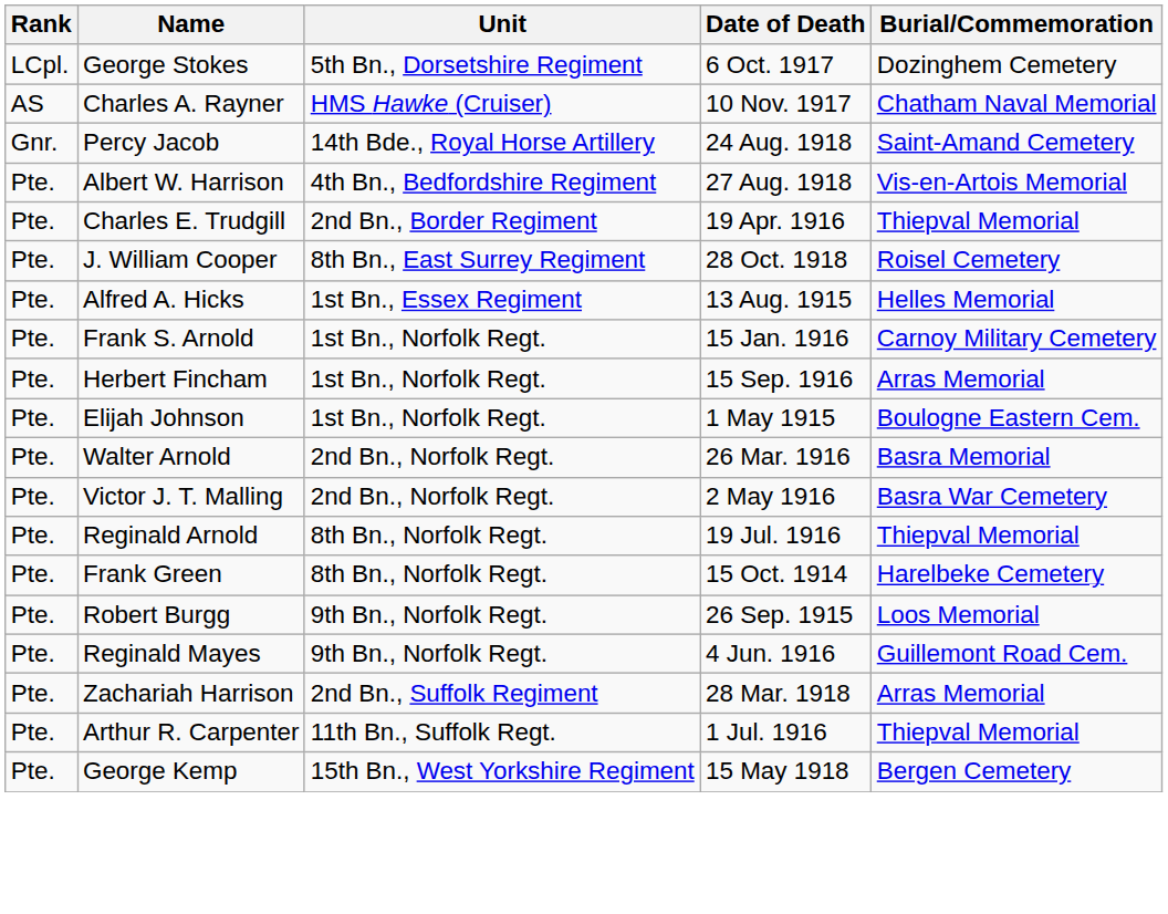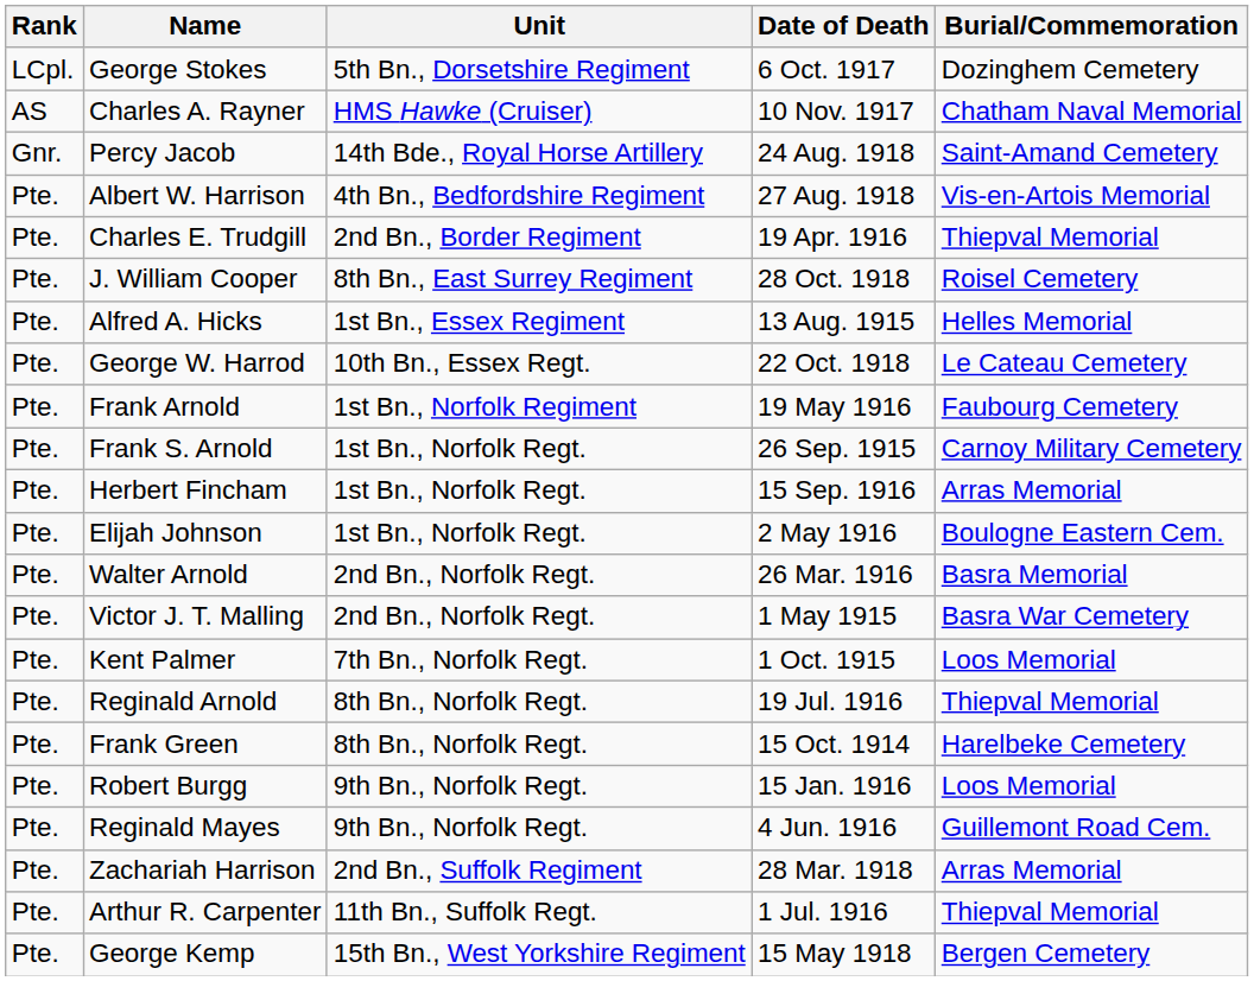 <table class="wikitable">
 <tr>
 <th>Rank</th>
 <th>Name</th>
 <th>Unit</th>
 <th>Date of Death</th>
 <th>Burial/Commemoration</th>
 </tr>
 <tr>
 <td>LCpl.</td>
 <td>George Stokes</td>
 <td>5th Bn., <a href='#'>Dorsetshire Regiment</a></td>
 <td>6 Oct. 1917</td>
 <td>Dozinghem Cemetery</td>
 </tr>
 <tr>
 <td>AS</td>
 <td>Charles A. Rayner</td>
 <td><a href='#'>HMS <em>Hawke</em> (Cruiser)</a></td>
 <td>10 Nov. 1917</td>
 <td><a href='#'>Chatham Naval Memorial</a></td>
 </tr>
 <tr>
 <td>Gnr.</td>
 <td>Percy Jacob</td>
 <td>14th Bde., <a href='#'>Royal Horse Artillery</a></td>
 <td>24 Aug. 1918</td>
 <td><a href='#'>Saint-Amand Cemetery</a></td>
 </tr>
 <tr>
 <td>Pte.</td>
 <td>Albert W. Harrison</td>
 <td>4th Bn., <a href='#'>Bedfordshire Regiment</a></td>
 <td>27 Aug. 1918</td>
 <td><a href='#'>Vis-en-Artois Memorial</a></td>
 </tr>
 <tr>
 <td>Pte.</td>
 <td>Charles E. Trudgill</td>
 <td>2nd Bn., <a href='#'>Border Regiment</a></td>
 <td>19 Apr. 1916</td>
 <td><a href='#'>Thiepval Memorial</a></td>
 </tr>
 <tr>
 <td>Pte.</td>
 <td>J. William Cooper</td>
 <td>8th Bn., <a href='#'>East Surrey Regiment</a></td>
 <td>28 Oct. 1918</td>
 <td><a href='#'>Roisel Cemetery</a></td>
 </tr>
 <tr>
 <td>Pte.</td>
 <td>Alfred A. Hicks</td>
 <td>1st Bn., <a href='#'>Essex Regiment</a></td>
 <td>13 Aug. 1915</td>
 <td><a href='#'>Helles Memorial</a></td>
 </tr>
 <tr>
 <td>Pte.</td>
+<td>George W. Harrod</td>
+<td>10th Bn., Essex Regt.</td>
+<td>22 Oct. 1918</td>
+<td><a href='#'>Le Cateau Cemetery</a></td>
+</tr>
+<tr>
+<td>Pte.</td>
+<td>Frank Arnold</td>
+<td>1st Bn., <a href='#'>Norfolk Regiment</a></td>
+<td>19 May 1916</td>
+<td><a href='#'>Faubourg Cemetery</a></td>
+</tr>
+<tr>
+<td>Pte.</td>
 <td>Frank S. Arnold</td>
 <td>1st Bn., Norfolk Regt.</td>
-<td>15 Jan. 1916</td>
+<td>26 Sep. 1915</td>
 <td><a href='#'>Carnoy Military Cemetery</a></td>
 </tr>
 <tr>
 <td>Pte.</td>
 <td>Herbert Fincham</td>
 <td>1st Bn., Norfolk Regt.</td>
 <td>15 Sep. 1916</td>
 <td><a href='#'>Arras Memorial</a></td>
 </tr>
 <tr>
 <td>Pte.</td>
 <td>Elijah Johnson</td>
 <td>1st Bn., Norfolk Regt.</td>
-<td>1 May 1915</td>
+<td>2 May 1916</td>
 <td><a href='#'>Boulogne Eastern Cem.</a></td>
 </tr>
 <tr>
 <td>Pte.</td>
 <td>Walter Arnold</td>
 <td>2nd Bn., Norfolk Regt.</td>
 <td>26 Mar. 1916</td>
 <td><a href='#'>Basra Memorial</a></td>
 </tr>
 <tr>
 <td>Pte.</td>
 <td>Victor J. T. Malling</td>
 <td>2nd Bn., Norfolk Regt.</td>
-<td>2 May 1916</td>
+<td>1 May 1915</td>
 <td><a href='#'>Basra War Cemetery</a></td>
+</tr>
+<tr>
+<td>Pte.</td>
+<td>Kent Palmer</td>
+<td>7th Bn., Norfolk Regt.</td>
+<td>1 Oct. 1915</td>
+<td><a href='#'>Loos Memorial</a></td>
 </tr>
 <tr>
 <td>Pte.</td>
 <td>Reginald Arnold</td>
 <td>8th Bn., Norfolk Regt.</td>
 <td>19 Jul. 1916</td>
 <td><a href='#'>Thiepval Memorial</a></td>
 </tr>
 <tr>
 <td>Pte.</td>
 <td>Frank Green</td>
 <td>8th Bn., Norfolk Regt.</td>
 <td>15 Oct. 1914</td>
 <td><a href='#'>Harelbeke Cemetery</a></td>
 </tr>
 <tr>
 <td>Pte.</td>
 <td>Robert Burgg</td>
 <td>9th Bn., Norfolk Regt.</td>
-<td>26 Sep. 1915</td>
+<td>15 Jan. 1916</td>
 <td><a href='#'>Loos Memorial</a></td>
 </tr>
 <tr>
 <td>Pte.</td>
 <td>Reginald Mayes</td>
 <td>9th Bn., Norfolk Regt.</td>
 <td>4 Jun. 1916</td>
 <td><a href='#'>Guillemont Road Cem.</a></td>
 </tr>
 <tr>
 <td>Pte.</td>
 <td>Zachariah Harrison</td>
 <td>2nd Bn., <a href='#'>Suffolk Regiment</a></td>
 <td>28 Mar. 1918</td>
 <td><a href='#'>Arras Memorial</a></td>
 </tr>
 <tr>
 <td>Pte.</td>
 <td>Arthur R. Carpenter</td>
 <td>11th Bn., Suffolk Regt.</td>
 <td>1 Jul. 1916</td>
 <td><a href='#'>Thiepval Memorial</a></td>
 </tr>
 <tr>
 <td>Pte.</td>
 <td>George Kemp</td>
 <td>15th Bn., <a href='#'>West Yorkshire Regiment</a></td>
 <td>15 May 1918</td>
 <td><a href='#'>Bergen Cemetery</a></td>
 </tr>
 </table>
